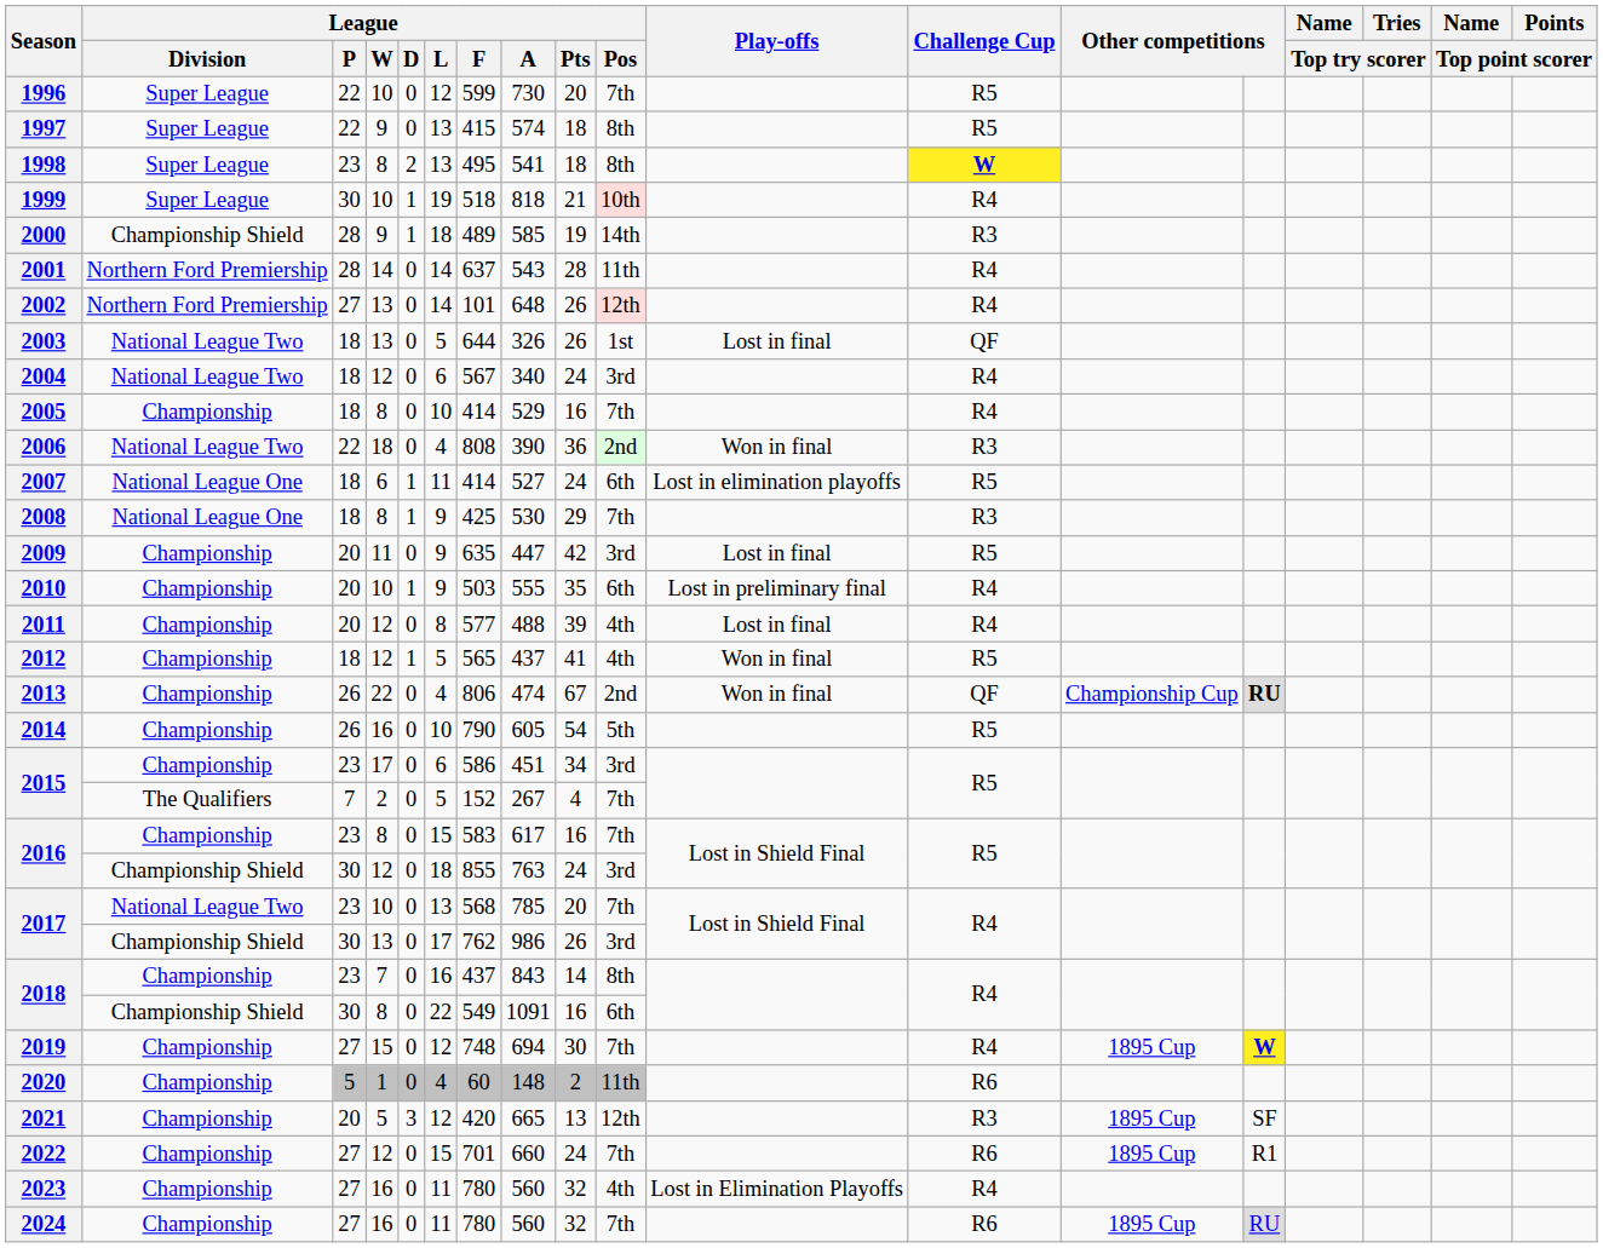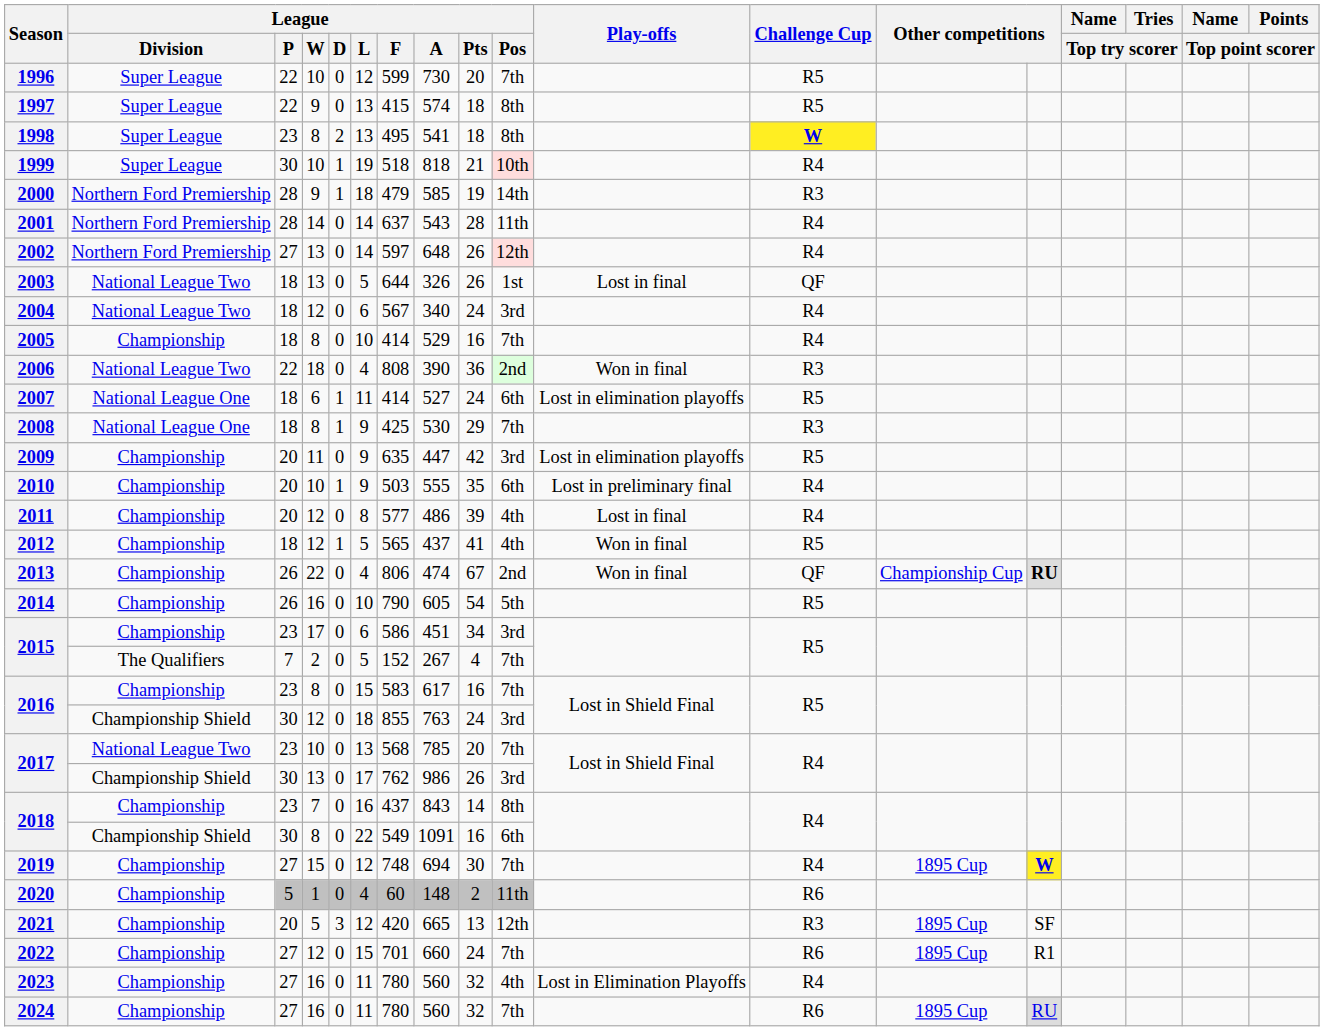 <table class="wikitable" style="text-align: center">
 <tr>
 <th rowspan="2" scope="col">Season</th>
 <th colspan="9" scope="col">League</th>
 <th rowspan="2" scope="col"><a href='#'>Play-offs</a></th>
 <th rowspan="2" scope="col"><a href='#'>Challenge Cup</a></th>
 <th colspan="2" rowspan="2" scope="col">Other competitions</th>
 <th scope="col">Name</th>
 <th scope="col">Tries</th>
 <th scope="col">Name</th>
 <th scope="col">Points</th>
 </tr>
 <tr>
 <th scope="col">Division</th>
 <th scope="col">P</th>
 <th scope="col">W</th>
 <th scope="col">D</th>
 <th scope="col">L</th>
 <th scope="col">F</th>
 <th scope="col">A</th>
 <th scope="col">Pts</th>
 <th scope="col">Pos</th>
 <th colspan="2" scope="col">Top try scorer</th>
 <th colspan="2" scope="col">Top point scorer</th>
 </tr>
 <tr>
 <th scope="row"><a href='#'>1996</a></th>
 <td><a href='#'>Super League</a></td>
 <td>22</td>
 <td>10</td>
 <td>0</td>
 <td>12</td>
 <td>599</td>
 <td>730</td>
 <td>20</td>
 <td>7th</td>
 <td></td>
 <td>R5</td>
 <td></td>
 <td></td>
 <td></td>
 <td></td>
 <td></td>
 <td></td>
 </tr>
 <tr>
 <th scope="row"><a href='#'>1997</a></th>
 <td><a href='#'>Super League</a></td>
 <td>22</td>
 <td>9</td>
 <td>0</td>
 <td>13</td>
 <td>415</td>
 <td>574</td>
 <td>18</td>
 <td>8th</td>
 <td></td>
 <td>R5</td>
 <td></td>
 <td></td>
 <td></td>
 <td></td>
 <td></td>
 <td></td>
 </tr>
 <tr>
 <th scope="row"><a href='#'>1998</a></th>
 <td><a href='#'>Super League</a></td>
 <td>23</td>
 <td>8</td>
 <td>2</td>
 <td>13</td>
 <td>495</td>
 <td>541</td>
 <td>18</td>
 <td>8th</td>
 <td></td>
 <td style="background-color:#FE2"><strong><a href='#'>W</a></strong></td>
 <td></td>
 <td></td>
 <td></td>
 <td></td>
 <td></td>
 <td></td>
 </tr>
 <tr>
 <th scope="row"><a href='#'>1999</a></th>
 <td><a href='#'>Super League</a></td>
 <td>30</td>
 <td>10</td>
 <td>1</td>
 <td>19</td>
 <td>518</td>
 <td>818</td>
 <td>21</td>
 <td style="background:#ffdddd;">10th</td>
 <td></td>
 <td>R4</td>
 <td></td>
 <td></td>
 <td></td>
 <td></td>
 <td></td>
 <td></td>
 </tr>
 <tr>
 <th scope="row"><a href='#'>2000</a></th>
-<td>Championship Shield</td>
+<td><a href='#'>Northern Ford Premiership</a></td>
 <td>28</td>
 <td>9</td>
 <td>1</td>
 <td>18</td>
-<td>489</td>
+<td>479</td>
 <td>585</td>
 <td>19</td>
 <td>14th</td>
 <td></td>
 <td>R3</td>
 <td></td>
 <td></td>
 <td></td>
 <td></td>
 <td></td>
 <td></td>
 </tr>
 <tr>
 <th scope="row"><a href='#'>2001</a></th>
 <td><a href='#'>Northern Ford Premiership</a></td>
 <td>28</td>
 <td>14</td>
 <td>0</td>
 <td>14</td>
 <td>637</td>
 <td>543</td>
 <td>28</td>
 <td>11th</td>
 <td></td>
 <td>R4</td>
 <td></td>
 <td></td>
 <td></td>
 <td></td>
 <td></td>
 <td></td>
 </tr>
 <tr>
 <th scope="row"><a href='#'>2002</a></th>
 <td><a href='#'>Northern Ford Premiership</a></td>
 <td>27</td>
 <td>13</td>
 <td>0</td>
 <td>14</td>
-<td>101</td>
+<td>597</td>
 <td>648</td>
 <td>26</td>
 <td style="background:#ffdddd;">12th</td>
 <td></td>
 <td>R4</td>
 <td></td>
 <td></td>
 <td></td>
 <td></td>
 <td></td>
 <td></td>
 </tr>
 <tr>
 <th scope="row"><a href='#'>2003</a></th>
 <td><a href='#'>National League Two</a></td>
 <td>18</td>
 <td>13</td>
 <td>0</td>
 <td>5</td>
 <td>644</td>
 <td>326</td>
 <td>26</td>
 <td>1st</td>
 <td>Lost in final</td>
 <td>QF</td>
 <td></td>
 <td></td>
 <td></td>
 <td></td>
 <td></td>
 <td></td>
 </tr>
 <tr>
 <th scope="row"><a href='#'>2004</a></th>
 <td><a href='#'>National League Two</a></td>
 <td>18</td>
 <td>12</td>
 <td>0</td>
 <td>6</td>
 <td>567</td>
 <td>340</td>
 <td>24</td>
 <td>3rd</td>
 <td></td>
 <td>R4</td>
 <td></td>
 <td></td>
 <td></td>
 <td></td>
 <td></td>
 <td></td>
 </tr>
 <tr>
 <th scope="row"><a href='#'>2005</a></th>
 <td><a href='#'>Championship</a></td>
 <td>18</td>
 <td>8</td>
 <td>0</td>
 <td>10</td>
 <td>414</td>
 <td>529</td>
 <td>16</td>
 <td>7th</td>
 <td></td>
 <td>R4</td>
 <td></td>
 <td></td>
 <td></td>
 <td></td>
 <td></td>
 <td></td>
 </tr>
 <tr>
 <th scope="row"><a href='#'>2006</a></th>
 <td><a href='#'>National League Two</a></td>
 <td>22</td>
 <td>18</td>
 <td>0</td>
 <td>4</td>
 <td>808</td>
 <td>390</td>
 <td>36</td>
 <td style="background:#ddffdd;">2nd</td>
 <td>Won in final</td>
 <td>R3</td>
 <td></td>
 <td></td>
 <td></td>
 <td></td>
 <td></td>
 <td></td>
 </tr>
 <tr>
 <th scope="row"><a href='#'>2007</a></th>
 <td><a href='#'>National League One</a></td>
 <td>18</td>
 <td>6</td>
 <td>1</td>
 <td>11</td>
 <td>414</td>
 <td>527</td>
 <td>24</td>
 <td>6th</td>
 <td>Lost in elimination playoffs</td>
 <td>R5</td>
 <td></td>
 <td></td>
 <td></td>
 <td></td>
 <td></td>
 <td></td>
 </tr>
 <tr>
 <th scope="row"><a href='#'>2008</a></th>
 <td><a href='#'>National League One</a></td>
 <td>18</td>
 <td>8</td>
 <td>1</td>
 <td>9</td>
 <td>425</td>
 <td>530</td>
 <td>29</td>
 <td>7th</td>
 <td></td>
 <td>R3</td>
 <td></td>
 <td></td>
 <td></td>
 <td></td>
 <td></td>
 <td></td>
 </tr>
 <tr>
 <th scope="row"><a href='#'>2009</a></th>
 <td><a href='#'>Championship</a></td>
 <td>20</td>
 <td>11</td>
 <td>0</td>
 <td>9</td>
 <td>635</td>
 <td>447</td>
 <td>42</td>
 <td>3rd</td>
-<td>Lost in final</td>
+<td>Lost in elimination playoffs</td>
 <td>R5</td>
 <td></td>
 <td></td>
 <td></td>
 <td></td>
 <td></td>
 <td></td>
 </tr>
 <tr>
 <th scope="row"><a href='#'>2010</a></th>
 <td><a href='#'>Championship</a></td>
 <td>20</td>
 <td>10</td>
 <td>1</td>
 <td>9</td>
 <td>503</td>
 <td>555</td>
 <td>35</td>
 <td>6th</td>
 <td>Lost in preliminary final</td>
 <td>R4</td>
 <td></td>
 <td></td>
 <td></td>
 <td></td>
 <td></td>
 <td></td>
 </tr>
 <tr>
 <th scope="row"><a href='#'>2011</a></th>
 <td><a href='#'>Championship</a></td>
 <td>20</td>
 <td>12</td>
 <td>0</td>
 <td>8</td>
 <td>577</td>
-<td>488</td>
+<td>486</td>
 <td>39</td>
 <td>4th</td>
 <td>Lost in final</td>
 <td>R4</td>
 <td></td>
 <td></td>
 <td></td>
 <td></td>
 <td></td>
 <td></td>
 </tr>
 <tr>
 <th scope="row"><a href='#'>2012</a></th>
 <td><a href='#'>Championship</a></td>
 <td>18</td>
 <td>12</td>
 <td>1</td>
 <td>5</td>
 <td>565</td>
 <td>437</td>
 <td>41</td>
 <td>4th</td>
 <td>Won in final</td>
 <td>R5</td>
 <td></td>
 <td></td>
 <td></td>
 <td></td>
 <td></td>
 <td></td>
 </tr>
 <tr>
 <th scope="row"><a href='#'>2013</a></th>
 <td><a href='#'>Championship</a></td>
 <td>26</td>
 <td>22</td>
 <td>0</td>
 <td>4</td>
 <td>806</td>
 <td>474</td>
 <td>67</td>
 <td>2nd</td>
 <td>Won in final</td>
 <td>QF</td>
 <td><a href='#'>Championship Cup</a></td>
 <td style="background-color:#DDD"><strong>RU</strong></td>
 <td></td>
 <td></td>
 <td></td>
 <td></td>
 </tr>
 <tr>
 <th scope="row"><a href='#'>2014</a></th>
 <td><a href='#'>Championship</a></td>
 <td>26</td>
 <td>16</td>
 <td>0</td>
 <td>10</td>
 <td>790</td>
 <td>605</td>
 <td>54</td>
 <td>5th</td>
 <td></td>
 <td>R5</td>
 <td></td>
 <td></td>
 <td></td>
 <td></td>
 <td></td>
 <td></td>
 </tr>
 <tr>
 <th scope="row" rowspan="2"><a href='#'>2015</a></th>
 <td><a href='#'>Championship</a></td>
 <td>23</td>
 <td>17</td>
 <td>0</td>
 <td>6</td>
 <td>586</td>
 <td>451</td>
 <td>34</td>
 <td>3rd</td>
 <td rowspan="2"></td>
 <td rowspan="2">R5</td>
 <td rowspan="2"></td>
 <td rowspan="2"></td>
 <td rowspan="2"></td>
 <td rowspan="2"></td>
 <td rowspan="2"></td>
 <td rowspan="2"></td>
 </tr>
 <tr>
 <td>The Qualifiers</td>
 <td>7</td>
 <td>2</td>
 <td>0</td>
 <td>5</td>
 <td>152</td>
 <td>267</td>
 <td>4</td>
 <td>7th</td>
 </tr>
 <tr>
 <th scope="row" rowspan="2"><a href='#'>2016</a></th>
 <td><a href='#'>Championship</a></td>
 <td>23</td>
 <td>8</td>
 <td>0</td>
 <td>15</td>
 <td>583</td>
 <td>617</td>
 <td>16</td>
 <td>7th</td>
 <td rowspan="2">Lost in Shield Final</td>
 <td rowspan="2">R5</td>
 <td rowspan="2"></td>
 <td rowspan="2"></td>
 <td rowspan="2"></td>
 <td rowspan="2"></td>
 <td rowspan="2"></td>
 <td rowspan="2"></td>
 </tr>
 <tr>
 <td>Championship Shield</td>
 <td>30</td>
 <td>12</td>
 <td>0</td>
 <td>18</td>
 <td>855</td>
 <td>763</td>
 <td>24</td>
 <td>3rd</td>
 </tr>
 <tr>
 <th scope="row" rowspan="2"><a href='#'>2017</a></th>
 <td><a href='#'>National League Two</a></td>
 <td>23</td>
 <td>10</td>
 <td>0</td>
 <td>13</td>
 <td>568</td>
 <td>785</td>
 <td>20</td>
 <td>7th</td>
 <td rowspan="2">Lost in Shield Final</td>
 <td rowspan="2">R4</td>
 <td rowspan="2"></td>
 <td rowspan="2"></td>
 <td rowspan="2"></td>
 <td rowspan="2"></td>
 <td rowspan="2"></td>
 <td rowspan="2"></td>
 </tr>
 <tr>
 <td>Championship Shield</td>
 <td>30</td>
 <td>13</td>
 <td>0</td>
 <td>17</td>
 <td>762</td>
 <td>986</td>
 <td>26</td>
 <td>3rd</td>
 </tr>
 <tr>
 <th scope="row" rowspan="2"><a href='#'>2018</a></th>
 <td><a href='#'>Championship</a></td>
 <td>23</td>
 <td>7</td>
 <td>0</td>
 <td>16</td>
 <td>437</td>
 <td>843</td>
 <td>14</td>
 <td>8th</td>
 <td rowspan="2"></td>
 <td rowspan="2">R4</td>
 <td rowspan="2"></td>
 <td rowspan="2"></td>
 <td rowspan="2"></td>
 <td rowspan="2"></td>
 <td rowspan="2"></td>
 <td rowspan="2"></td>
 </tr>
 <tr>
 <td>Championship Shield</td>
 <td>30</td>
 <td>8</td>
 <td>0</td>
 <td>22</td>
 <td>549</td>
 <td>1091</td>
 <td>16</td>
 <td>6th</td>
 </tr>
 <tr>
 <th scope="row"><a href='#'>2019</a></th>
 <td><a href='#'>Championship</a></td>
 <td>27</td>
 <td>15</td>
 <td>0</td>
 <td>12</td>
 <td>748</td>
 <td>694</td>
 <td>30</td>
 <td>7th</td>
 <td></td>
 <td>R4</td>
 <td><a href='#'>1895 Cup</a></td>
 <td style="background-color:#FE2"><strong><a href='#'>W</a></strong></td>
 <td></td>
 <td></td>
 <td></td>
 <td></td>
 </tr>
 <tr>
 <th scope="row"><a href='#'>2020</a></th>
 <td><a href='#'>Championship</a></td>
 <td style="background:#C0C0C0;">5</td>
 <td style="background:#C0C0C0;">1</td>
 <td style="background:#C0C0C0;">0</td>
 <td style="background:#C0C0C0;">4</td>
 <td style="background:#C0C0C0;">60</td>
 <td style="background:#C0C0C0;">148</td>
 <td style="background:#C0C0C0;">2</td>
 <td style="background:#C0C0C0;">11th</td>
 <td></td>
 <td>R6</td>
 <td></td>
 <td></td>
 <td></td>
 <td></td>
 <td></td>
 <td></td>
 </tr>
 <tr>
 <th scope="row"><a href='#'>2021</a></th>
 <td><a href='#'>Championship</a></td>
 <td>20</td>
 <td>5</td>
 <td>3</td>
 <td>12</td>
 <td>420</td>
 <td>665</td>
 <td>13</td>
 <td>12th</td>
 <td></td>
 <td>R3</td>
 <td><a href='#'>1895 Cup</a></td>
 <td>SF</td>
 <td></td>
 <td></td>
 <td></td>
 <td></td>
 </tr>
 <tr>
 <th scope="row"><a href='#'>2022</a></th>
 <td><a href='#'>Championship</a></td>
 <td>27</td>
 <td>12</td>
 <td>0</td>
 <td>15</td>
 <td>701</td>
 <td>660</td>
 <td>24</td>
 <td>7th</td>
 <td></td>
 <td>R6</td>
 <td><a href='#'>1895 Cup</a></td>
 <td>R1</td>
 <td></td>
 <td></td>
 <td></td>
 <td></td>
 </tr>
 <tr>
 <th scope="row"><a href='#'>2023</a></th>
 <td><a href='#'>Championship</a></td>
 <td>27</td>
 <td>16</td>
 <td>0</td>
 <td>11</td>
 <td>780</td>
 <td>560</td>
 <td>32</td>
 <td>4th</td>
 <td>Lost in Elimination Playoffs</td>
 <td>R4</td>
 <td></td>
 <td></td>
 <td></td>
 <td></td>
 <td></td>
 <td></td>
 </tr>
 <tr>
 <th scope="row"><a href='#'>2024</a></th>
 <td><a href='#'>Championship</a></td>
 <td>27</td>
 <td>16</td>
 <td>0</td>
 <td>11</td>
 <td>780</td>
 <td>560</td>
 <td>32</td>
 <td>7th</td>
 <td></td>
 <td>R6</td>
 <td><a href='#'>1895 Cup</a></td>
 <td style="background-color:#DDD"><a href='#'>RU</a></td>
 <td></td>
 <td></td>
 <td></td>
 <td></td>
 </tr>
 </table>
